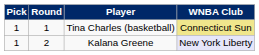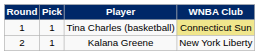 <table class="wikitable">
 <tr>
+<th style="background:#002868;color:#FFFFFF;">Round</th>
 <th style="background:#002868;color:#FFFFFF;">Pick</th>
-<th style="background:#002868;color:#FFFFFF;">Round</th>
 <th style="background:#002868;color:#FFFFFF;">Player</th>
 <th style="background:#002868;color:#FFFFFF;">WNBA Club</th>
 </tr>
 <tr style="text-align: center">
 <td>1</td>
 <td>1</td>
 <td>Tina Charles (basketball)</td>
 <td style="background: khaki;">Connecticut Sun</td>
 </tr>
 <tr style="text-align: center">
+<td>2</td>
 <td>1</td>
-<td>2</td>
 <td>Kalana Greene</td>
-<td style="background: lavender;">New York Liberty</td>
+<td>New York Liberty</td>
 </tr>
 </table>
